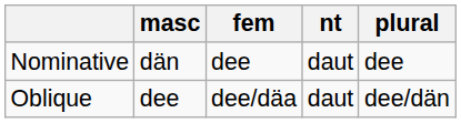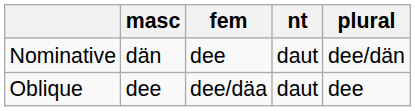 <table class="wikitable">
 <tr>
 <th></th>
 <th>masc</th>
 <th>fem</th>
 <th>nt</th>
 <th>plural</th>
 </tr>
 <tr>
 <td>Nominative</td>
 <td>dän</td>
 <td>dee</td>
 <td>daut</td>
-<td>dee</td>
+<td>dee/dän</td>
 </tr>
 <tr>
 <td>Oblique</td>
 <td>dee</td>
 <td>dee/däa</td>
 <td>daut</td>
-<td>dee/dän</td>
+<td>dee</td>
 </tr>
 </table>
